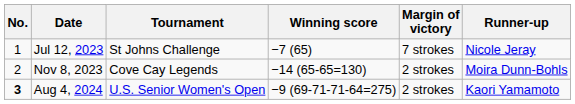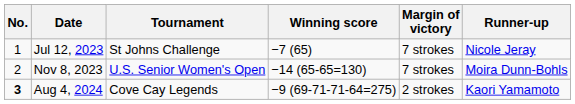 <table class="wikitable" style="font-size:95%;">
 <tr>
 <th>No.</th>
 <th>Date</th>
 <th>Tournament</th>
 <th>Winning score</th>
 <th>Margin of<br>victory</th>
 <th>Runner-up</th>
 </tr>
 <tr>
 <td align=center>1</td>
 <td>Jul 12, <a href='#'>2023</a></td>
 <td>St Johns Challenge</td>
 <td>−7 (65)</td>
 <td>7 strokes</td>
 <td> <a href='#'>Nicole Jeray</a></td>
 </tr>
 <tr>
 <td align=center>2</td>
 <td>Nov 8, 2023</td>
-<td>Cove Cay Legends</td>
+<td><a href='#'>U.S. Senior Women's Open</a></td>
 <td>−14 (65-65=130)</td>
-<td>2 strokes</td>
+<td>7 strokes</td>
 <td> <a href='#'>Moira Dunn-Bohls</a></td>
 </tr>
 <tr>
 <td align=center><strong>3</strong></td>
 <td>Aug 4, <a href='#'>2024</a></td>
-<td><a href='#'>U.S. Senior Women's Open</a></td>
+<td>Cove Cay Legends</td>
 <td>−9 (69-71-71-64=275)</td>
 <td>2 strokes</td>
 <td> <a href='#'>Kaori Yamamoto</a></td>
 </tr>
 </table>
